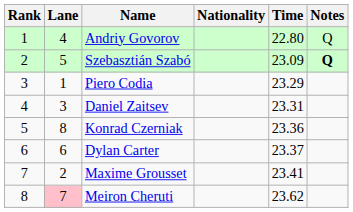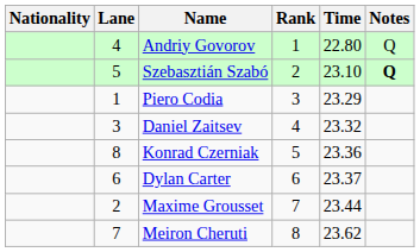 <table class="wikitable sortable" style="text-align:center">
 <tr>
-<th>Rank</th>
+<th>Nationality</th>
 <th>Lane</th>
 <th>Name</th>
-<th>Nationality</th>
+<th>Rank</th>
 <th>Time</th>
 <th>Notes</th>
 </tr>
 <tr bgcolor=ccffcc>
-<td>1</td>
+<td align=left></td>
 <td>4</td>
 <td align=left><a href='#'>Andriy Govorov</a></td>
-<td align=left></td>
+<td>1</td>
 <td>22.80</td>
 <td>Q</td>
 </tr>
 <tr bgcolor=ccffcc>
-<td>2</td>
+<td align=left></td>
 <td>5</td>
 <td align=left><a href='#'>Szebasztián Szabó</a></td>
-<td align=left></td>
-<td>23.09</td>
+<td>2</td>
+<td>23.10</td>
 <td><strong>Q</strong></td>
 </tr>
 <tr>
-<td>3</td>
+<td align=left></td>
 <td>1</td>
 <td align=left><a href='#'>Piero Codia</a></td>
-<td align=left></td>
+<td>3</td>
 <td>23.29</td>
 <td></td>
 </tr>
 <tr>
-<td>4</td>
+<td align=left></td>
 <td>3</td>
 <td align=left><a href='#'>Daniel Zaitsev</a></td>
-<td align=left></td>
-<td>23.31</td>
+<td>4</td>
+<td>23.32</td>
 <td></td>
 </tr>
 <tr>
-<td>5</td>
+<td align=left></td>
 <td>8</td>
 <td align=left><a href='#'>Konrad Czerniak</a></td>
-<td align=left></td>
+<td>5</td>
 <td>23.36</td>
 <td></td>
 </tr>
 <tr>
-<td>6</td>
+<td align=left></td>
 <td>6</td>
 <td align=left><a href='#'>Dylan Carter</a></td>
-<td align=left></td>
+<td>6</td>
 <td>23.37</td>
 <td></td>
 </tr>
 <tr>
-<td>7</td>
+<td align=left></td>
 <td>2</td>
 <td align=left><a href='#'>Maxime Grousset</a></td>
-<td align=left></td>
-<td>23.41</td>
+<td>7</td>
+<td>23.44</td>
 <td></td>
 </tr>
 <tr>
+<td align=left></td>
+<td>7</td>
+<td align=left><a href='#'>Meiron Cheruti</a></td>
 <td>8</td>
-<td style="background: pink;">7</td>
-<td align=left><a href='#'>Meiron Cheruti</a></td>
-<td align=left></td>
 <td>23.62</td>
 <td></td>
 </tr>
 </table>
